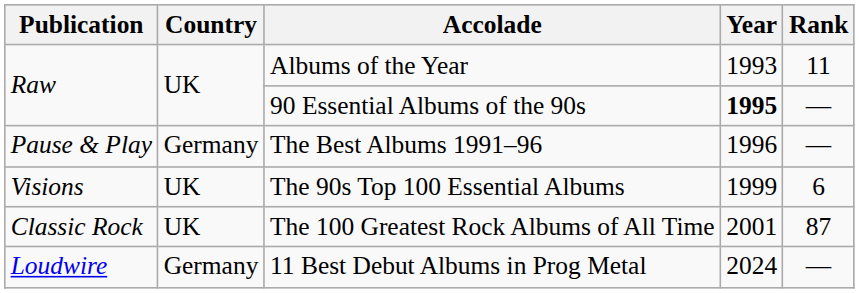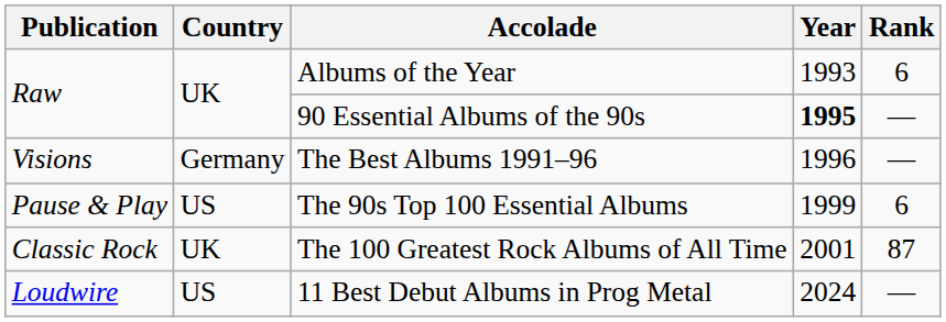 <table class="wikitable">
 <tr>
 <th>Publication</th>
 <th>Country</th>
 <th>Accolade</th>
 <th>Year</th>
 <th>Rank</th>
 </tr>
 <tr>
 <td rowspan="2"><em>Raw </em></td>
 <td rowspan="2">UK</td>
 <td>Albums of the Year</td>
 <td>1993</td>
-<td align="center">11</td>
+<td align="center">6</td>
 </tr>
 <tr>
 <td>90 Essential Albums of the 90s</td>
 <td><strong>1995</strong></td>
 <td align="center">—</td>
 </tr>
 <tr>
-<td><em>Pause & Play</em></td>
+<td><em>Visions </em></td>
 <td>Germany</td>
 <td>The Best Albums 1991–96</td>
 <td>1996</td>
 <td align="center">—</td>
 </tr>
 <tr>
-<td><em>Visions </em></td>
-<td>UK</td>
+<td><em>Pause & Play</em></td>
+<td>US</td>
 <td>The 90s Top 100 Essential Albums</td>
 <td>1999</td>
 <td align="center">6</td>
 </tr>
 <tr>
 <td><em>Classic Rock</em></td>
 <td>UK</td>
 <td>The 100 Greatest Rock Albums of All Time</td>
 <td>2001</td>
 <td align="center">87</td>
 </tr>
 <tr>
 <td><em><a href='#'>Loudwire</a></em></td>
-<td>Germany</td>
+<td>US</td>
 <td>11 Best Debut Albums in Prog Metal</td>
 <td>2024</td>
 <td align="center">—</td>
 </tr>
 </table>
